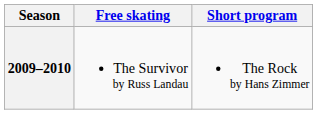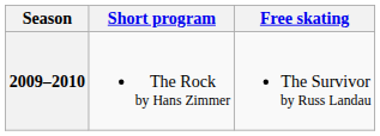 <table class=wikitable style=text-align:center>
 <tr>
 <th>Season</th>
+<th><a href='#'>Short program</a></th>
 <th><a href='#'>Free skating</a></th>
-<th><a href='#'>Short program</a></th>
 </tr>
 <tr>
 <th>2009–2010 <br> </th>
+<td><br><ul><li>The Rock <br><small> by Hans Zimmer </small></li></ul></td>
 <td><br><ul><li>The Survivor <br><small> by Russ Landau </small></li></ul></td>
-<td><br><ul><li>The Rock <br><small> by Hans Zimmer </small></li></ul></td>
 </tr>
 </table>
